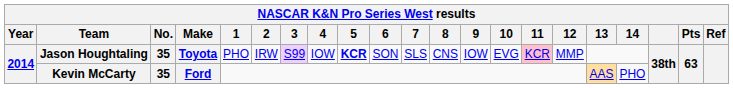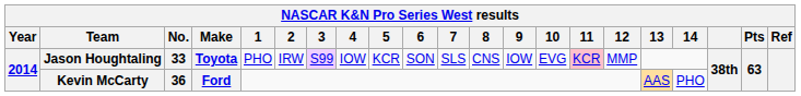 <table class="wikitable" style="text-align:center; font-size:75%">
 <tr>
 <th colspan=23><a href='#'>NASCAR K&N Pro Series West</a> results</th>
 </tr>
 <tr>
 <th>Year</th>
 <th>Team</th>
 <th>No.</th>
 <th>Make</th>
 <th>1</th>
 <th>2</th>
 <th>3</th>
 <th>4</th>
 <th>5</th>
 <th>6</th>
 <th>7</th>
 <th>8</th>
 <th>9</th>
 <th>10</th>
 <th>11</th>
 <th>12</th>
 <th>13</th>
 <th>14</th>
 <th></th>
 <th>Pts</th>
 <th>Ref</th>
 </tr>
 <tr>
 <th rowspan=2><a href='#'>2014</a></th>
 <th>Jason Houghtaling</th>
-<th>35</th>
+<th>33</th>
 <th><a href='#'>Toyota</a></th>
 <td><a href='#'>PHO</a></td>
 <td><a href='#'>IRW</a></td>
 <td style="background:#EFCFFF;"><a href='#'>S99</a><br></td>
 <td><a href='#'>IOW</a></td>
-<td><strong><a href='#'>KCR</a></strong></td>
+<td><a href='#'>KCR</a></td>
 <td><a href='#'>SON</a></td>
 <td><a href='#'>SLS</a></td>
 <td><a href='#'>CNS</a></td>
 <td><a href='#'>IOW</a></td>
 <td><a href='#'>EVG</a></td>
 <td style="background: pink;"><a href='#'>KCR</a></td>
 <td><a href='#'>MMP</a></td>
 <td colspan=2></td>
 <th rowspan=2>38th</th>
 <th rowspan=2>63</th>
 <th rowspan=2></th>
 </tr>
 <tr>
 <th>Kevin McCarty</th>
-<th>35</th>
+<th>36</th>
 <th><a href='#'>Ford</a></th>
 <td colspan=12></td>
 <td style="background:#FFDF9F;"><a href='#'>AAS</a><br></td>
 <td><a href='#'>PHO</a></td>
 </tr>
 </table>
